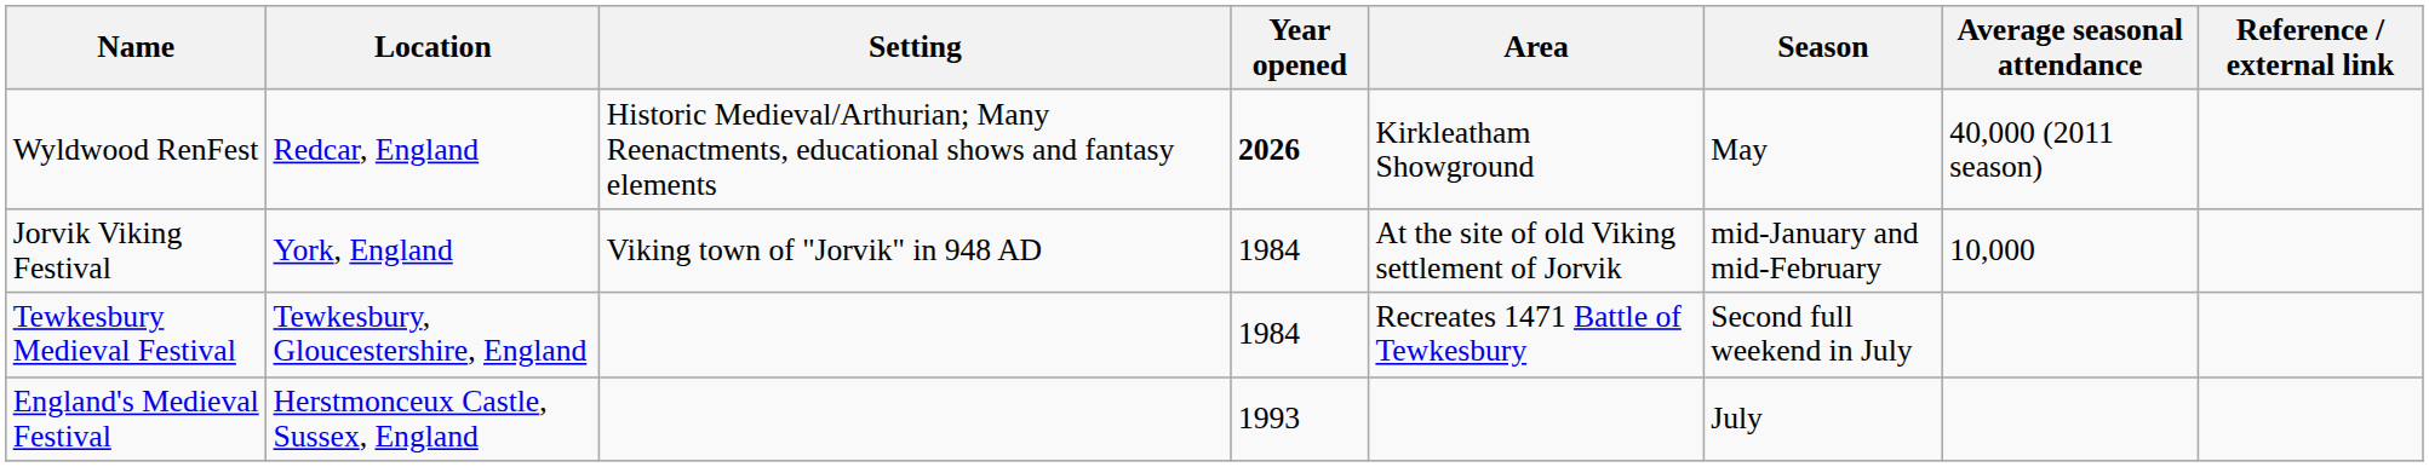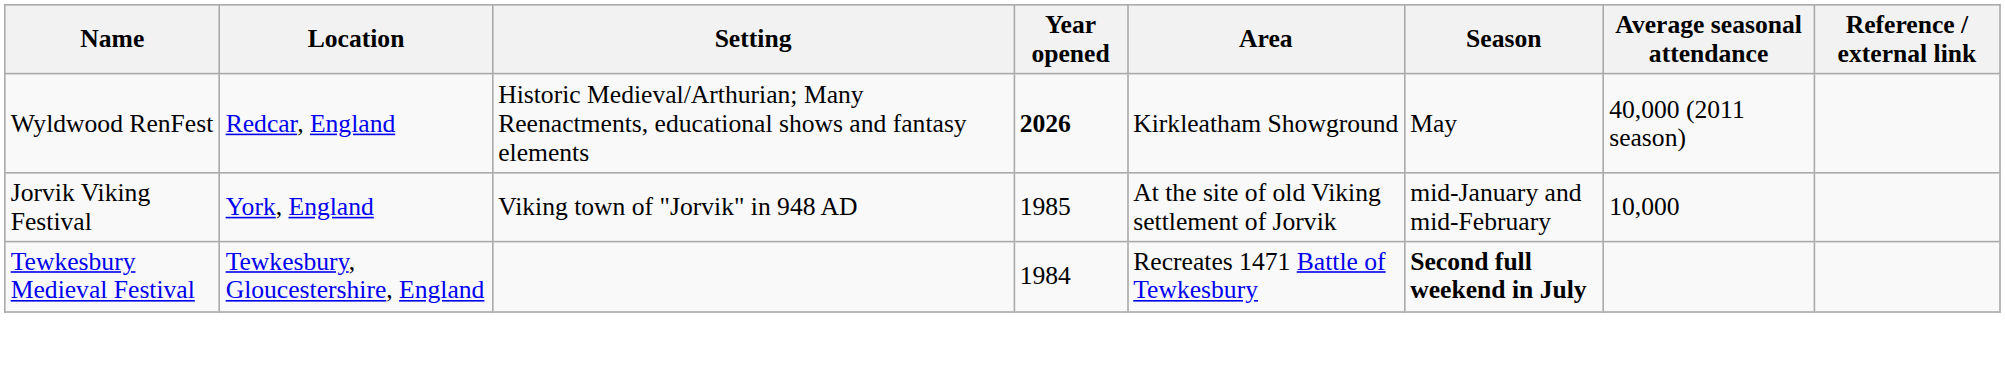 <table class="wikitable sortable">
 <tr>
 <th>Name</th>
 <th>Location</th>
 <th>Setting</th>
 <th>Year opened</th>
 <th>Area</th>
 <th>Season</th>
 <th>Average seasonal attendance</th>
 <th>Reference / external link</th>
 </tr>
 <tr>
 <td>Wyldwood RenFest</td>
 <td><a href='#'>Redcar</a>, <a href='#'>England</a></td>
 <td>Historic Medieval/Arthurian; Many Reenactments, educational shows and fantasy elements</td>
 <td><strong>2026</strong></td>
 <td>Kirkleatham Showground</td>
 <td>May</td>
 <td>40,000 (2011 season)</td>
 <td></td>
 </tr>
 <tr ->
 <td>Jorvik Viking Festival</td>
 <td><a href='#'>York</a>, <a href='#'>England</a></td>
 <td>Viking town of "Jorvik" in 948 AD</td>
-<td>1984</td>
+<td>1985</td>
 <td>At the site of old Viking settlement of Jorvik</td>
 <td>mid-January and mid-February</td>
 <td>10,000</td>
 <td></td>
 </tr>
 <tr>
 <td><a href='#'>Tewkesbury Medieval Festival</a></td>
 <td><a href='#'>Tewkesbury</a>, <a href='#'>Gloucestershire</a>, <a href='#'>England</a></td>
 <td></td>
 <td>1984</td>
 <td>Recreates 1471 <a href='#'>Battle of Tewkesbury</a></td>
-<td>Second full weekend in July</td>
-<td></td>
-<td></td>
-</tr>
-<tr>
-<td><a href='#'>England's Medieval Festival</a></td>
-<td><a href='#'>Herstmonceux Castle</a>, <a href='#'>Sussex</a>, <a href='#'>England</a></td>
-<td></td>
-<td>1993</td>
-<td></td>
-<td>July</td>
+<td><strong>Second full weekend in July</strong></td>
 <td></td>
 <td></td>
 </tr>
 </table>
